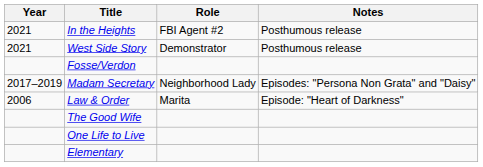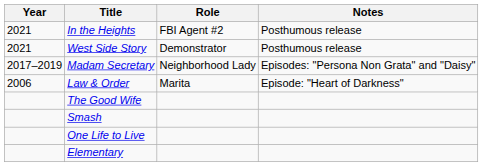 <table class="wikitable">
 <tr>
 <th>Year</th>
 <th>Title</th>
 <th>Role</th>
 <th>Notes</th>
 </tr>
 <tr>
 <td>2021</td>
 <td><a href='#'><em>In the Heights</em></a></td>
 <td>FBI Agent #2</td>
 <td>Posthumous release</td>
 </tr>
 <tr>
 <td>2021</td>
 <td><em><a href='#'>West Side Story</a></em></td>
 <td>Demonstrator</td>
 <td>Posthumous release</td>
-</tr>
-<tr>
-<td></td>
-<td><em><a href='#'>Fosse/Verdon</a></em></td>
-<td></td>
-<td></td>
 </tr>
 <tr>
 <td>2017–2019</td>
 <td><em><a href='#'>Madam Secretary</a></em></td>
 <td>Neighborhood Lady</td>
 <td>Episodes: "Persona Non Grata" and "Daisy"</td>
 </tr>
 <tr>
 <td>2006</td>
 <td><em><a href='#'>Law & Order</a></em></td>
 <td>Marita</td>
 <td>Episode: "Heart of Darkness"</td>
 </tr>
 <tr>
 <td></td>
 <td><em><a href='#'>The Good Wife</a></em></td>
 <td></td>
 <td></td>
 </tr>
 <tr>
 <td></td>
+<td><em><a href='#'>Smash</a></em></td>
+<td></td>
+<td></td>
+</tr>
+<tr>
+<td></td>
 <td><em><a href='#'>One Life to Live</a></em></td>
 <td></td>
 <td></td>
 </tr>
 <tr>
 <td></td>
 <td><em><a href='#'>Elementary</a></em></td>
 <td></td>
 <td></td>
 </tr>
 </table>
